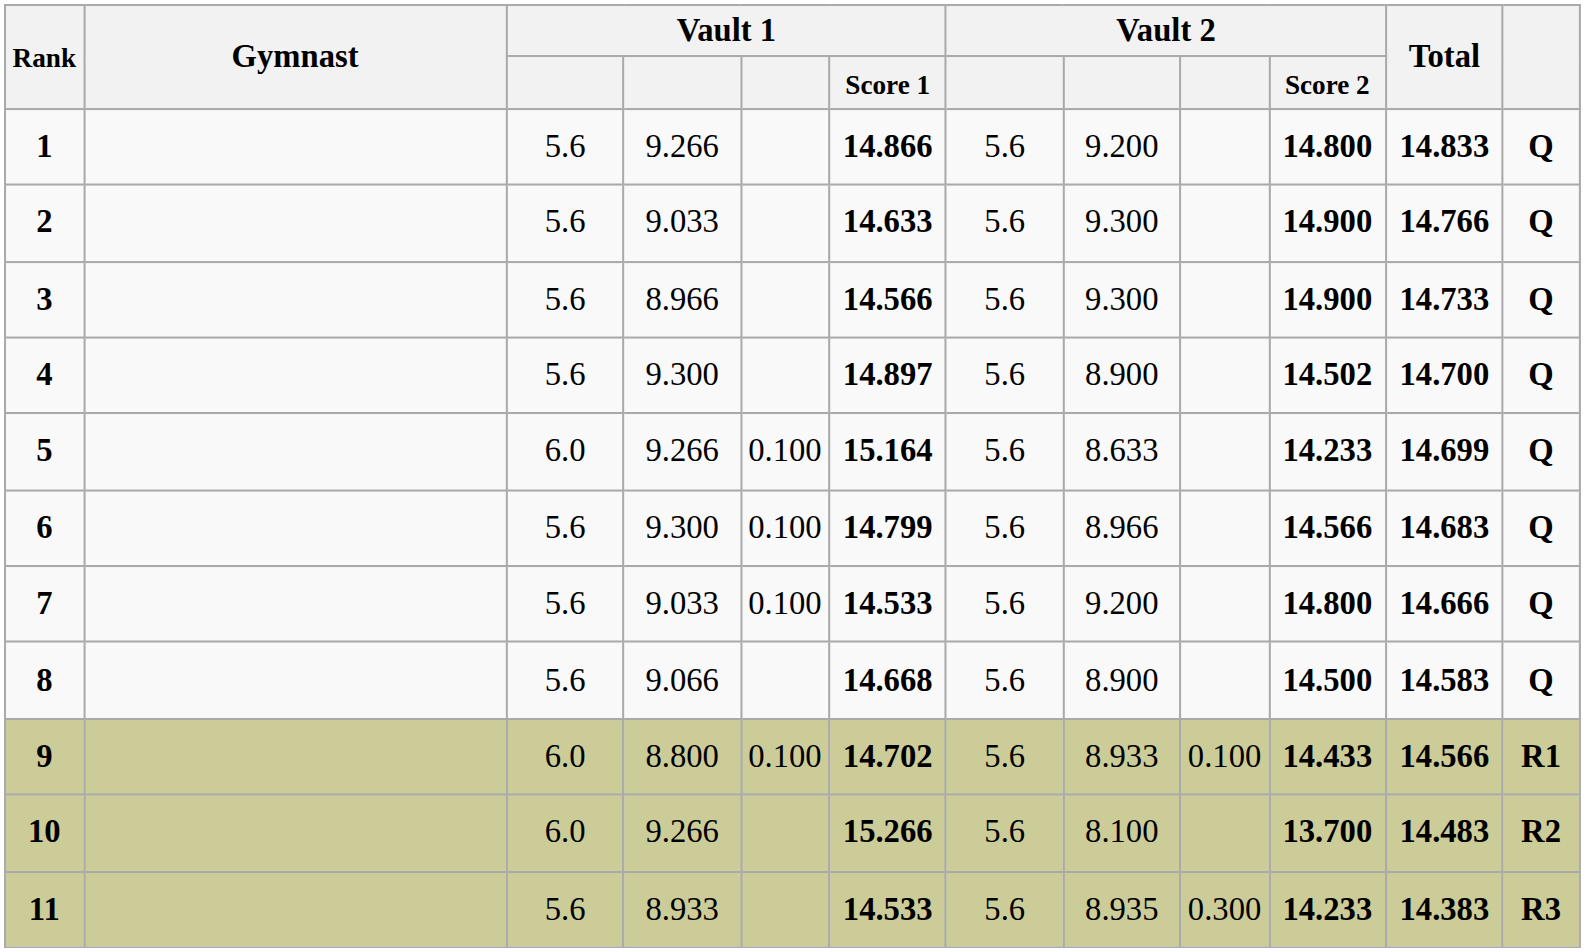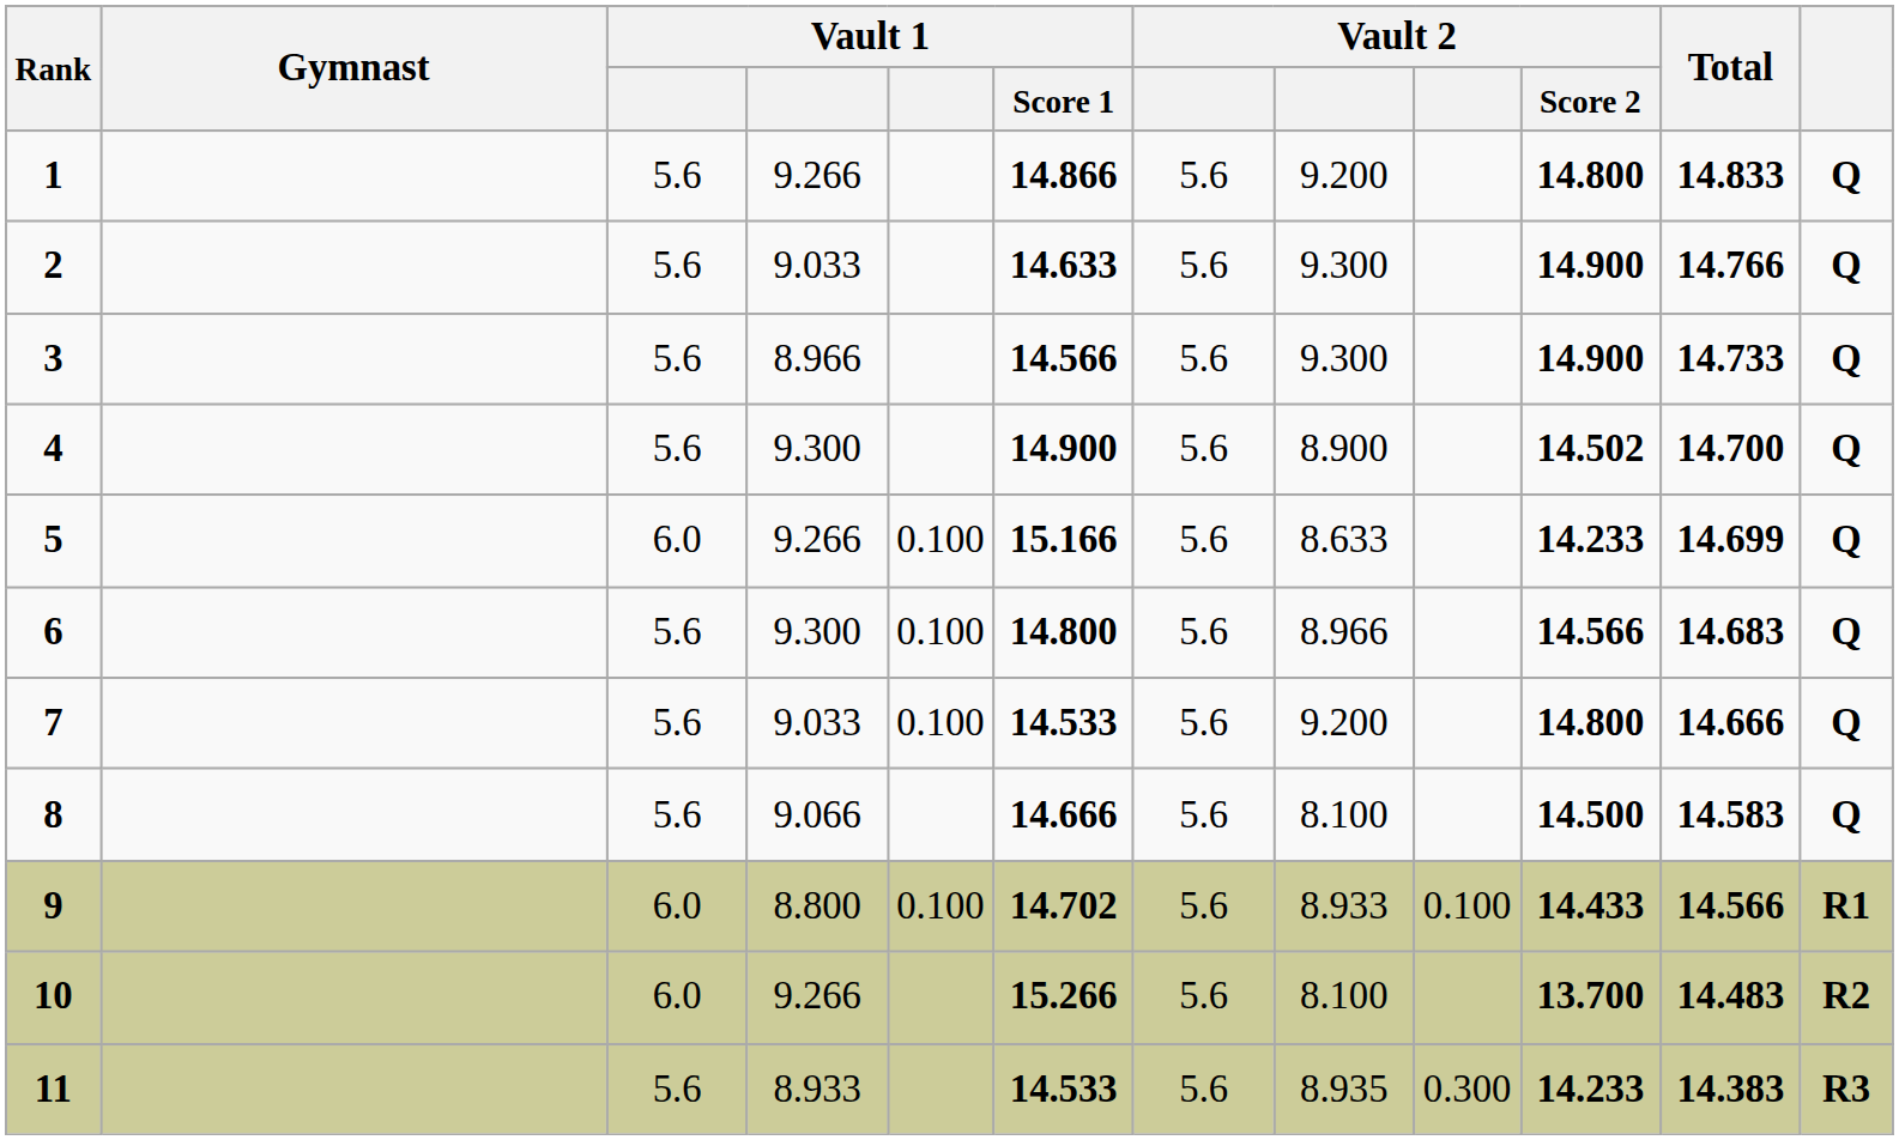 <table style="text-align:center;" class="wikitable sortable">
 <tr>
 <th style="width:15px;" rowspan="2"><small>Rank</small></th>
 <th style="width:200px;" rowspan="2">Gymnast</th>
 <th colspan="4">Vault 1</th>
 <th colspan="4">Vault 2</th>
 <th style="width:50px;" rowspan="2">Total</th>
 <th style="width:30px;" rowspan="2"><small></small></th>
 </tr>
 <tr>
 <th style="width:50px;"><small></small></th>
 <th style="width:50px;"><small></small></th>
 <th style="width:20px;"><small></small></th>
 <th style="width:50px;"><small>Score 1</small></th>
 <th style="width:50px;"><small></small></th>
 <th style="width:50px;"><small></small></th>
 <th style="width:20px;"><small></small></th>
 <th style="width:50px;"><small>Score 2</small></th>
 </tr>
 <tr>
 <td scope="row" style="text-align:center"><strong>1</strong></td>
 <td style="height:30px; text-align:left;"></td>
 <td>5.6</td>
 <td>9.266</td>
 <td></td>
 <td><strong>14.866</strong></td>
 <td>5.6</td>
 <td>9.200</td>
 <td></td>
 <td><strong>14.800</strong></td>
 <td><strong>14.833</strong></td>
 <td><strong>Q</strong></td>
 </tr>
 <tr>
 <td scope="row" style="text-align:center"><strong>2</strong></td>
 <td style="height:30px; text-align:left;"></td>
 <td>5.6</td>
 <td>9.033</td>
 <td></td>
 <td><strong>14.633</strong></td>
 <td>5.6</td>
 <td>9.300</td>
 <td></td>
 <td><strong>14.900</strong></td>
 <td><strong>14.766</strong></td>
 <td><strong>Q</strong></td>
 </tr>
 <tr>
 <td scope="row" style="text-align:center"><strong>3</strong></td>
 <td style="height:30px; text-align:left;"></td>
 <td>5.6</td>
 <td>8.966</td>
 <td></td>
 <td><strong>14.566</strong></td>
 <td>5.6</td>
 <td>9.300</td>
 <td></td>
 <td><strong>14.900</strong></td>
 <td><strong>14.733</strong></td>
 <td><strong>Q</strong></td>
 </tr>
 <tr>
 <td scope="row" style="text-align:center"><strong>4</strong></td>
 <td style="height:30px; text-align:left;"></td>
 <td>5.6</td>
 <td>9.300</td>
 <td></td>
-<td><strong>14.897</strong></td>
+<td><strong>14.900</strong></td>
 <td>5.6</td>
 <td>8.900</td>
 <td></td>
 <td><strong>14.502</strong></td>
 <td><strong>14.700</strong></td>
 <td><strong>Q</strong></td>
 </tr>
 <tr>
 <td scope="row" style="text-align:center"><strong>5</strong></td>
 <td style="height:30px; text-align:left;"></td>
 <td>6.0</td>
 <td>9.266</td>
 <td>0.100</td>
-<td><strong>15.164</strong></td>
+<td><strong>15.166</strong></td>
 <td>5.6</td>
 <td>8.633</td>
 <td></td>
 <td><strong>14.233</strong></td>
 <td><strong>14.699</strong></td>
 <td><strong>Q</strong></td>
 </tr>
 <tr>
 <td scope="row" style="text-align:center"><strong>6</strong></td>
 <td style="height:30px; text-align:left;"></td>
 <td>5.6</td>
 <td>9.300</td>
 <td>0.100</td>
-<td><strong>14.799</strong></td>
+<td><strong>14.800</strong></td>
 <td>5.6</td>
 <td>8.966</td>
 <td></td>
 <td><strong>14.566</strong></td>
 <td><strong>14.683</strong></td>
 <td><strong>Q</strong></td>
 </tr>
 <tr>
 <td scope="row" style="text-align:center"><strong>7</strong></td>
 <td style="height:30px; text-align:left;"></td>
 <td>5.6</td>
 <td>9.033</td>
 <td>0.100</td>
 <td><strong>14.533</strong></td>
 <td>5.6</td>
 <td>9.200</td>
 <td></td>
 <td><strong>14.800</strong></td>
 <td><strong>14.666</strong></td>
 <td><strong>Q</strong></td>
 </tr>
 <tr>
 <td scope="row" style="text-align:center"><strong>8</strong></td>
 <td style="height:30px; text-align:left;"></td>
 <td>5.6</td>
 <td>9.066</td>
 <td></td>
-<td><strong>14.668</strong></td>
+<td><strong>14.666</strong></td>
 <td>5.6</td>
-<td>8.900</td>
+<td>8.100</td>
 <td></td>
 <td><strong>14.500</strong></td>
 <td><strong>14.583</strong></td>
 <td><strong>Q</strong></td>
 </tr>
 <tr style="background:#cccc99;">
 <td scope="row" style="text-align:center"><strong>9</strong></td>
 <td style="height:30px; text-align:left;"></td>
 <td>6.0</td>
 <td>8.800</td>
 <td>0.100</td>
 <td><strong>14.702</strong></td>
 <td>5.6</td>
 <td>8.933</td>
 <td>0.100</td>
 <td><strong>14.433</strong></td>
 <td><strong>14.566</strong></td>
 <td><strong>R1</strong></td>
 </tr>
 <tr style="background:#cccc99;">
 <td scope="row" style="text-align:center"><strong>10</strong></td>
 <td style="height:30px; text-align:left;"></td>
 <td>6.0</td>
 <td>9.266</td>
 <td></td>
 <td><strong>15.266</strong></td>
 <td>5.6</td>
 <td>8.100</td>
 <td></td>
 <td><strong>13.700</strong></td>
 <td><strong>14.483</strong></td>
 <td><strong>R2</strong></td>
 </tr>
 <tr style="background:#cccc99;">
 <td scope="row" style="text-align:center"><strong>11</strong></td>
 <td style="height:30px; text-align:left;"></td>
 <td>5.6</td>
 <td>8.933</td>
 <td></td>
 <td><strong>14.533</strong></td>
 <td>5.6</td>
 <td>8.935</td>
 <td>0.300</td>
 <td><strong>14.233</strong></td>
 <td><strong>14.383</strong></td>
 <td><strong>R3</strong></td>
 </tr>
 </table>
